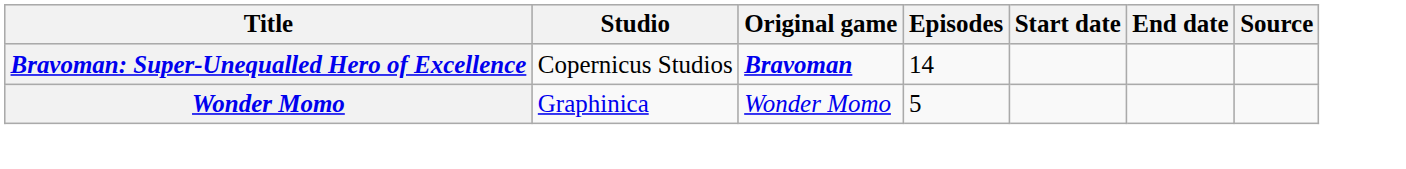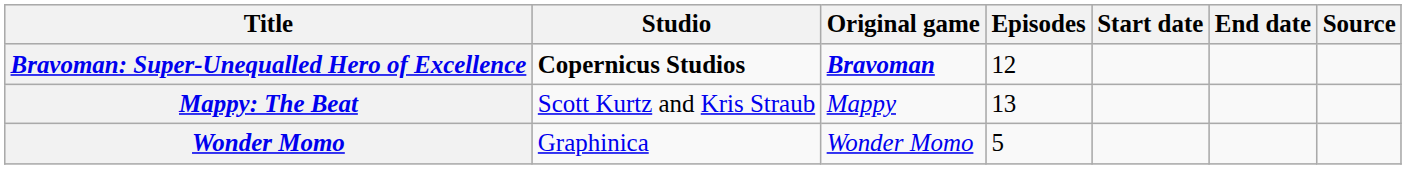 <table class="wikitable sortable" |->
 <tr>
 <th scope="col">Title</th>
 <th scope="col">Studio</th>
 <th scope="col">Original game</th>
 <th scope="col">Episodes</th>
 <th scope="col">Start date</th>
 <th scope="col">End date</th>
 <th scope="col">Source</th>
 </tr>
 <tr>
 <th scope="row"><em><a href='#'>Bravoman: Super-Unequalled Hero of Excellence</a></em></th>
-<td>Copernicus Studios</td>
+<td><strong>Copernicus Studios</strong></td>
 <td><strong><em><a href='#'>Bravoman</a></em></strong></td>
-<td>14</td>
+<td>12</td>
+<td></td>
+<td></td>
+<td></td>
+</tr>
+<tr>
+<th scope="row"><em><a href='#'>Mappy: The Beat</a></em></th>
+<td><a href='#'>Scott Kurtz</a> and <a href='#'>Kris Straub</a></td>
+<td><em><a href='#'>Mappy</a></em></td>
+<td>13</td>
 <td></td>
 <td></td>
 <td></td>
 </tr>
 <tr>
 <th scope="row"><em><a href='#'>Wonder Momo</a></em></th>
 <td><a href='#'>Graphinica</a></td>
 <td><em><a href='#'>Wonder Momo</a></em></td>
 <td>5</td>
 <td></td>
 <td></td>
 <td></td>
 </tr>
 </table>
